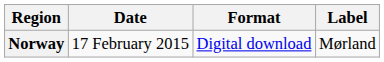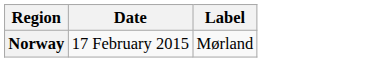 <table class="wikitable plainrowheaders">
 <tr>
 <th scope="col">Region</th>
 <th scope="col">Date</th>
-<th scope="col">Format</th>
 <th scope="col">Label</th>
 </tr>
 <tr>
 <th scope="row">Norway</th>
 <td>17 February 2015</td>
-<td><a href='#'>Digital download</a></td>
 <td>Mørland</td>
 </tr>
 </table>
